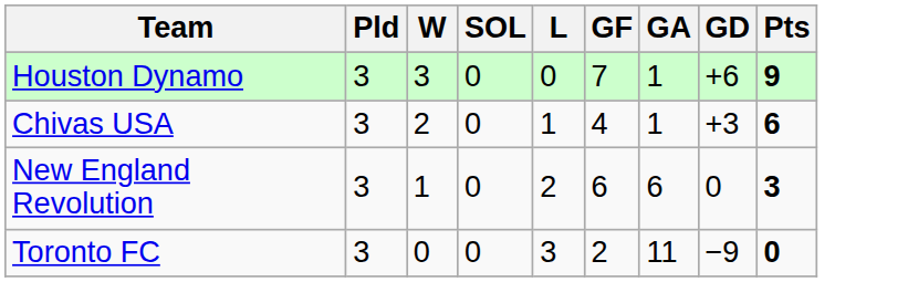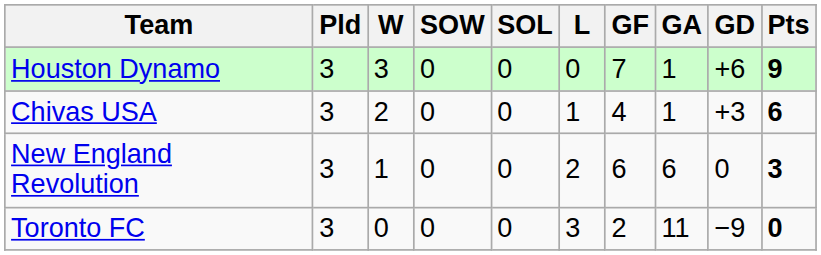 <table class="wikitable">
 <tr>
 <th width="175">Team</th>
 <th width="20">Pld</th>
 <th width="20">W</th>
+<th width="20">SOW</th>
 <th width="20">SOL</th>
 <th width="20">L</th>
 <th width="20">GF</th>
 <th width="20">GA</th>
 <th width="20">GD</th>
 <th width="20">Pts</th>
 </tr>
 <tr bgcolor=#ccffcc>
 <td align=left><a href='#'>Houston Dynamo</a></td>
 <td>3</td>
 <td>3</td>
 <td>0</td>
 <td>0</td>
+<td>0</td>
 <td>7</td>
 <td>1</td>
 <td>+6</td>
 <td><strong>9</strong></td>
 </tr>
 <tr>
 <td align=left><a href='#'>Chivas USA</a></td>
 <td>3</td>
 <td>2</td>
+<td>0</td>
 <td>0</td>
 <td>1</td>
 <td>4</td>
 <td>1</td>
 <td>+3</td>
 <td><strong>6</strong></td>
 </tr>
 <tr>
 <td align=left><a href='#'>New England Revolution</a></td>
 <td>3</td>
 <td>1</td>
 <td>0</td>
+<td>0</td>
 <td>2</td>
 <td>6</td>
 <td>6</td>
 <td>0</td>
 <td><strong>3</strong></td>
 </tr>
 <tr>
 <td align=left><a href='#'>Toronto FC</a></td>
 <td>3</td>
 <td>0</td>
 <td>0</td>
+<td>0</td>
 <td>3</td>
 <td>2</td>
 <td>11</td>
 <td>−9</td>
 <td><strong>0</strong></td>
 </tr>
 </table>
